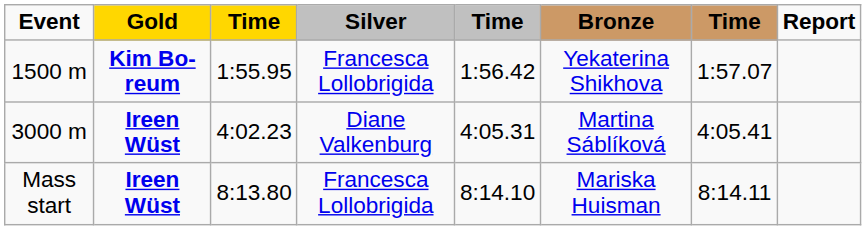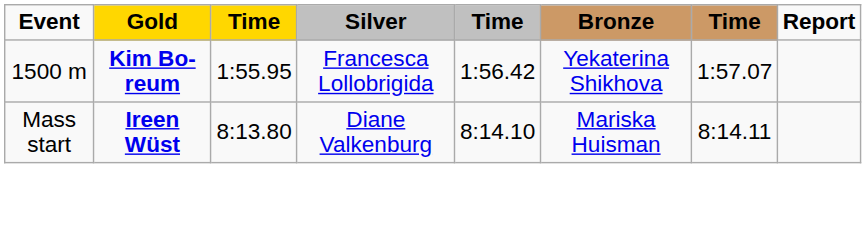 <table class="wikitable">
 <tr>
 <td width="80" align="center"><strong>Event</strong></td>
 <td width="150" bgcolor="gold" align="center"><strong>Gold</strong></td>
 <td width="50" bgcolor="gold" align="center"><strong>Time</strong></td>
 <td width="150" bgcolor="silver" align="center"><strong>Silver</strong></td>
 <td width="50" bgcolor="silver" align="center"><strong>Time</strong></td>
 <td width="150" bgcolor="#CC9966" align="center"><strong>Bronze</strong></td>
 <td width="50" bgcolor="#CC9966" align="center"><strong>Time</strong></td>
 <td width="50" align="center"><strong>Report</strong></td>
 </tr>
 <tr>
 <td align="center">1500 m</td>
 <td align="center"><strong><a href='#'>Kim Bo-reum</a></strong><br><small></small></td>
 <td align="center">1:55.95</td>
 <td align="center"><a href='#'>Francesca Lollobrigida</a><br><small></small></td>
 <td align="center">1:56.42</td>
 <td align="center"><a href='#'>Yekaterina Shikhova</a><br><small></small></td>
 <td align="center">1:57.07</td>
 <td align="center"></td>
 </tr>
 <tr>
-<td align="center">3000 m</td>
-<td align="center"><strong><a href='#'>Ireen Wüst</a></strong><br><small></small></td>
-<td align="center">4:02.23</td>
-<td align="center"><a href='#'>Diane Valkenburg</a><br><small></small></td>
-<td align="center">4:05.31</td>
-<td align="center"><a href='#'>Martina Sáblíková</a><br><small></small></td>
-<td align="center">4:05.41</td>
-<td align="center"></td>
-</tr>
-<tr>
 <td align="center">Mass start</td>
 <td align="center"><strong><a href='#'>Ireen Wüst</a></strong><br><small></small></td>
 <td align="center">8:13.80</td>
-<td align="center"><a href='#'>Francesca Lollobrigida</a><br><small></small></td>
+<td align="center"><a href='#'>Diane Valkenburg</a><br><small></small></td>
 <td align="center">8:14.10</td>
 <td align="center"><a href='#'>Mariska Huisman</a><br><small></small></td>
 <td align="center">8:14.11</td>
 <td align="center"></td>
 </tr>
 </table>
